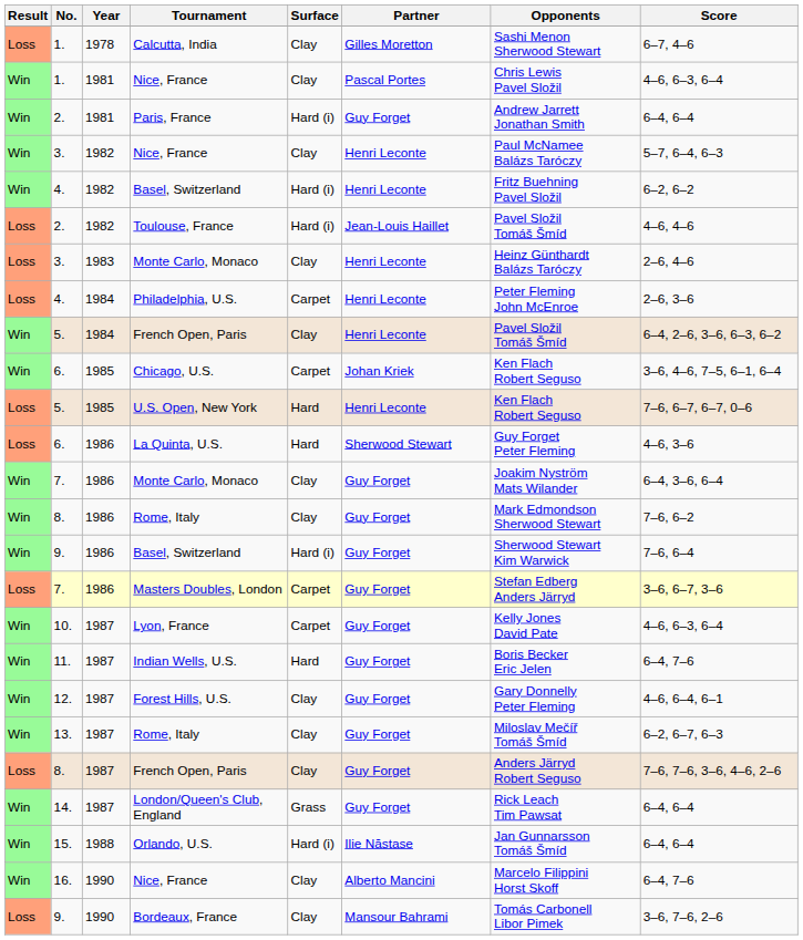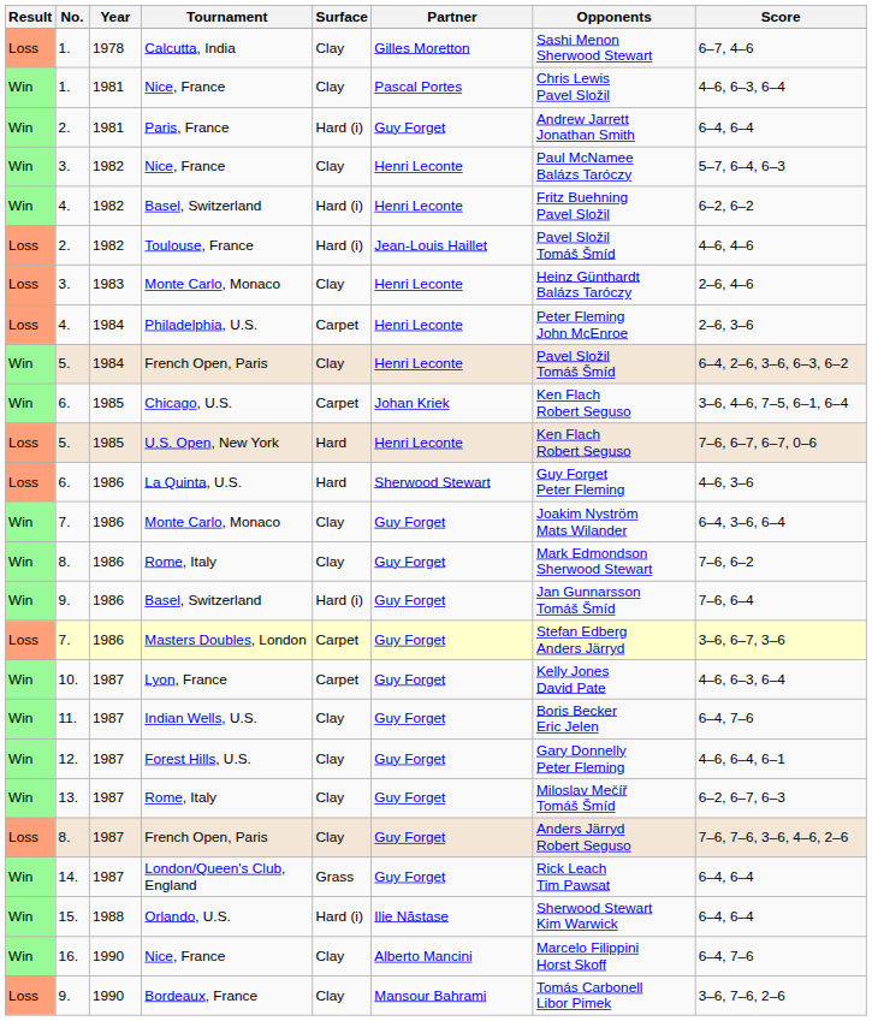 <table class="sortable wikitable" style=font-size:97%>
 <tr>
 <th style="width:40px">Result</th>
 <th style="width:30px">No.</th>
 <th style="width:50px">Year</th>
 <th style="width:180px">Tournament</th>
 <th style="width:50px">Surface</th>
 <th style="width:170px">Partner</th>
 <th style="width:170px">Opponents</th>
 <th style="width:180px" class="unsortable">Score</th>
 </tr>
 <tr>
 </tr>
 <tr>
 <td style="background:#ffa07a;">Loss</td>
 <td>1.</td>
 <td>1978</td>
 <td><a href='#'>Calcutta</a>, India</td>
 <td>Clay</td>
 <td> <a href='#'>Gilles Moretton</a></td>
 <td> <a href='#'>Sashi Menon</a> <br>  <a href='#'>Sherwood Stewart</a></td>
 <td>6–7, 4–6</td>
 </tr>
 <tr>
 <td style="background:#98fb98;">Win</td>
 <td>1.</td>
 <td>1981</td>
 <td><a href='#'>Nice</a>, France</td>
 <td>Clay</td>
 <td> <a href='#'>Pascal Portes</a></td>
 <td> <a href='#'>Chris Lewis</a> <br>  <a href='#'>Pavel Složil</a></td>
 <td>4–6, 6–3, 6–4</td>
 </tr>
 <tr>
 <td style="background:#98fb98;">Win</td>
 <td>2.</td>
 <td>1981</td>
 <td><a href='#'>Paris</a>, France</td>
 <td>Hard (i)</td>
 <td> <a href='#'>Guy Forget</a></td>
 <td> <a href='#'>Andrew Jarrett</a> <br>  <a href='#'>Jonathan Smith</a></td>
 <td>6–4, 6–4</td>
 </tr>
 <tr>
 <td style="background:#98fb98;">Win</td>
 <td>3.</td>
 <td>1982</td>
 <td><a href='#'>Nice</a>, France</td>
 <td>Clay</td>
 <td> <a href='#'>Henri Leconte</a></td>
 <td> <a href='#'>Paul McNamee</a> <br>  <a href='#'>Balázs Taróczy</a></td>
 <td>5–7, 6–4, 6–3</td>
 </tr>
 <tr>
 <td style="background:#98fb98;">Win</td>
 <td>4.</td>
 <td>1982</td>
 <td><a href='#'>Basel</a>, Switzerland</td>
 <td>Hard (i)</td>
 <td> <a href='#'>Henri Leconte</a></td>
 <td> <a href='#'>Fritz Buehning</a> <br>  <a href='#'>Pavel Složil</a></td>
 <td>6–2, 6–2</td>
 </tr>
 <tr>
 <td style="background:#ffa07a;">Loss</td>
 <td>2.</td>
 <td>1982</td>
 <td><a href='#'>Toulouse</a>, France</td>
 <td>Hard (i)</td>
 <td> <a href='#'>Jean-Louis Haillet</a></td>
 <td> <a href='#'>Pavel Složil</a> <br>  <a href='#'>Tomáš Šmíd</a></td>
 <td>4–6, 4–6</td>
 </tr>
 <tr>
 <td style="background:#ffa07a;">Loss</td>
 <td>3.</td>
 <td>1983</td>
 <td><a href='#'>Monte Carlo</a>, Monaco</td>
 <td>Clay</td>
 <td> <a href='#'>Henri Leconte</a></td>
 <td> <a href='#'>Heinz Günthardt</a> <br>  <a href='#'>Balázs Taróczy</a></td>
 <td>2–6, 4–6</td>
 </tr>
 <tr>
 <td style="background:#ffa07a;">Loss</td>
 <td>4.</td>
 <td>1984</td>
 <td><a href='#'>Philadelphia</a>, U.S.</td>
 <td>Carpet</td>
 <td> <a href='#'>Henri Leconte</a></td>
 <td> <a href='#'>Peter Fleming</a> <br>  <a href='#'>John McEnroe</a></td>
 <td>2–6, 3–6</td>
 </tr>
 <tr style="background:#f3e6d7;">
 <td style="background:#98fb98;">Win</td>
 <td>5.</td>
 <td>1984</td>
 <td>French Open, Paris</td>
 <td>Clay</td>
 <td> <a href='#'>Henri Leconte</a></td>
 <td> <a href='#'>Pavel Složil</a> <br>  <a href='#'>Tomáš Šmíd</a></td>
 <td>6–4, 2–6, 3–6, 6–3, 6–2</td>
 </tr>
 <tr>
 <td style="background:#98fb98;">Win</td>
 <td>6.</td>
 <td>1985</td>
 <td><a href='#'>Chicago</a>, U.S.</td>
 <td>Carpet</td>
 <td> <a href='#'>Johan Kriek</a></td>
 <td> <a href='#'>Ken Flach</a> <br>  <a href='#'>Robert Seguso</a></td>
 <td>3–6, 4–6, 7–5, 6–1, 6–4</td>
 </tr>
 <tr style="background:#f3e6d7;">
 <td style="background:#ffa07a;">Loss</td>
 <td>5.</td>
 <td>1985</td>
 <td><a href='#'>U.S. Open</a>, New York</td>
 <td>Hard</td>
 <td> <a href='#'>Henri Leconte</a></td>
 <td> <a href='#'>Ken Flach</a> <br>  <a href='#'>Robert Seguso</a></td>
 <td>7–6, 6–7, 6–7, 0–6</td>
 </tr>
 <tr>
 <td style="background:#ffa07a;">Loss</td>
 <td>6.</td>
 <td>1986</td>
 <td><a href='#'>La Quinta</a>, U.S.</td>
 <td>Hard</td>
 <td> <a href='#'>Sherwood Stewart</a></td>
 <td> <a href='#'>Guy Forget</a> <br>  <a href='#'>Peter Fleming</a></td>
 <td>4–6, 3–6</td>
 </tr>
 <tr>
 <td style="background:#98fb98;">Win</td>
 <td>7.</td>
 <td>1986</td>
 <td><a href='#'>Monte Carlo</a>, Monaco</td>
 <td>Clay</td>
 <td> <a href='#'>Guy Forget</a></td>
 <td> <a href='#'>Joakim Nyström</a> <br>  <a href='#'>Mats Wilander</a></td>
 <td>6–4, 3–6, 6–4</td>
 </tr>
 <tr>
 <td style="background:#98fb98;">Win</td>
 <td>8.</td>
 <td>1986</td>
 <td><a href='#'>Rome</a>, Italy</td>
 <td>Clay</td>
 <td> <a href='#'>Guy Forget</a></td>
 <td> <a href='#'>Mark Edmondson</a> <br>  <a href='#'>Sherwood Stewart</a></td>
 <td>7–6, 6–2</td>
 </tr>
 <tr>
 <td style="background:#98fb98;">Win</td>
 <td>9.</td>
 <td>1986</td>
 <td><a href='#'>Basel</a>, Switzerland</td>
 <td>Hard (i)</td>
 <td> <a href='#'>Guy Forget</a></td>
-<td> <a href='#'>Sherwood Stewart</a> <br>  <a href='#'>Kim Warwick</a></td>
+<td> <a href='#'>Jan Gunnarsson</a> <br>  <a href='#'>Tomáš Šmíd</a></td>
 <td>7–6, 6–4</td>
 </tr>
 <tr style="background:#ffc;">
 <td style="background:#ffa07a;">Loss</td>
 <td>7.</td>
 <td>1986</td>
 <td><a href='#'>Masters Doubles</a>, London</td>
 <td>Carpet</td>
 <td> <a href='#'>Guy Forget</a></td>
 <td> <a href='#'>Stefan Edberg</a> <br>  <a href='#'>Anders Järryd</a></td>
 <td>3–6, 6–7, 3–6</td>
 </tr>
 <tr>
 <td style="background:#98fb98;">Win</td>
 <td>10.</td>
 <td>1987</td>
 <td><a href='#'>Lyon</a>, France</td>
 <td>Carpet</td>
 <td> <a href='#'>Guy Forget</a></td>
 <td> <a href='#'>Kelly Jones</a> <br>  <a href='#'>David Pate</a></td>
 <td>4–6, 6–3, 6–4</td>
 </tr>
 <tr>
 <td style="background:#98fb98;">Win</td>
 <td>11.</td>
 <td>1987</td>
 <td><a href='#'>Indian Wells</a>, U.S.</td>
-<td>Hard</td>
+<td>Clay</td>
 <td> <a href='#'>Guy Forget</a></td>
 <td> <a href='#'>Boris Becker</a> <br>  <a href='#'>Eric Jelen</a></td>
 <td>6–4, 7–6</td>
 </tr>
 <tr>
 <td style="background:#98fb98;">Win</td>
 <td>12.</td>
 <td>1987</td>
 <td><a href='#'>Forest Hills</a>, U.S.</td>
 <td>Clay</td>
 <td> <a href='#'>Guy Forget</a></td>
 <td> <a href='#'>Gary Donnelly</a> <br>  <a href='#'>Peter Fleming</a></td>
 <td>4–6, 6–4, 6–1</td>
 </tr>
 <tr>
 <td style="background:#98fb98;">Win</td>
 <td>13.</td>
 <td>1987</td>
 <td><a href='#'>Rome</a>, Italy</td>
 <td>Clay</td>
 <td> <a href='#'>Guy Forget</a></td>
 <td> <a href='#'>Miloslav Mečíř</a> <br>  <a href='#'>Tomáš Šmíd</a></td>
 <td>6–2, 6–7, 6–3</td>
 </tr>
 <tr style="background:#f3e6d7;">
 <td style="background:#ffa07a;">Loss</td>
 <td>8.</td>
 <td>1987</td>
 <td>French Open, Paris</td>
 <td>Clay</td>
 <td> <a href='#'>Guy Forget</a></td>
 <td> <a href='#'>Anders Järryd</a> <br>  <a href='#'>Robert Seguso</a></td>
 <td>7–6, 7–6, 3–6, 4–6, 2–6</td>
 </tr>
 <tr>
 <td style="background:#98fb98;">Win</td>
 <td>14.</td>
 <td>1987</td>
 <td><a href='#'>London/Queen's Club</a>, England</td>
 <td>Grass</td>
 <td> <a href='#'>Guy Forget</a></td>
 <td> <a href='#'>Rick Leach</a> <br>  <a href='#'>Tim Pawsat</a></td>
 <td>6–4, 6–4</td>
 </tr>
 <tr>
 <td style="background:#98fb98;">Win</td>
 <td>15.</td>
 <td>1988</td>
 <td><a href='#'>Orlando</a>, U.S.</td>
 <td>Hard (i)</td>
 <td> <a href='#'>Ilie Năstase</a></td>
-<td> <a href='#'>Jan Gunnarsson</a> <br>  <a href='#'>Tomáš Šmíd</a></td>
+<td> <a href='#'>Sherwood Stewart</a> <br>  <a href='#'>Kim Warwick</a></td>
 <td>6–4, 6–4</td>
 </tr>
 <tr>
 <td style="background:#98fb98;">Win</td>
 <td>16.</td>
 <td>1990</td>
 <td><a href='#'>Nice</a>, France</td>
 <td>Clay</td>
 <td> <a href='#'>Alberto Mancini</a></td>
 <td> <a href='#'>Marcelo Filippini</a> <br>  <a href='#'>Horst Skoff</a></td>
 <td>6–4, 7–6</td>
 </tr>
 <tr>
 <td style="background:#ffa07a;">Loss</td>
 <td>9.</td>
 <td>1990</td>
 <td><a href='#'>Bordeaux</a>, France</td>
 <td>Clay</td>
 <td> <a href='#'>Mansour Bahrami</a></td>
 <td> <a href='#'>Tomás Carbonell</a> <br>  <a href='#'>Libor Pimek</a></td>
 <td>3–6, 7–6, 2–6</td>
 </tr>
 </table>
